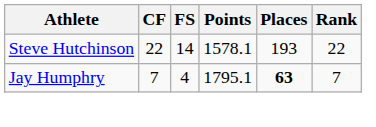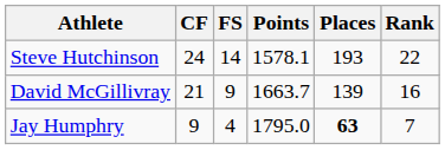 <table class="wikitable" border="1" style="font-size:90%">
 <tr>
 <th>Athlete</th>
 <th>CF</th>
 <th>FS</th>
 <th>Points</th>
 <th>Places</th>
 <th>Rank</th>
 </tr>
 <tr align=center>
 <td align=left><a href='#'>Steve Hutchinson</a></td>
-<td>22</td>
+<td>24</td>
 <td>14</td>
 <td>1578.1</td>
 <td>193</td>
 <td>22</td>
 </tr>
 <tr align=center>
+<td align=left><a href='#'>David McGillivray</a></td>
+<td>21</td>
+<td>9</td>
+<td>1663.7</td>
+<td>139</td>
+<td>16</td>
+</tr>
+<tr align=center>
 <td align=left><a href='#'>Jay Humphry</a></td>
-<td>7</td>
+<td>9</td>
 <td>4</td>
-<td>1795.1</td>
+<td>1795.0</td>
 <td><strong>63</strong></td>
 <td>7</td>
 </tr>
 </table>
